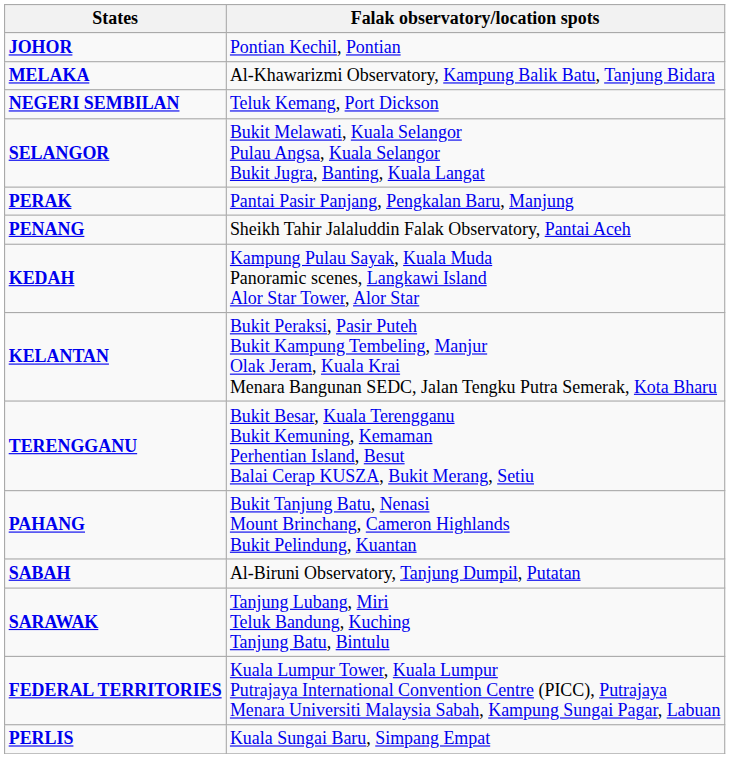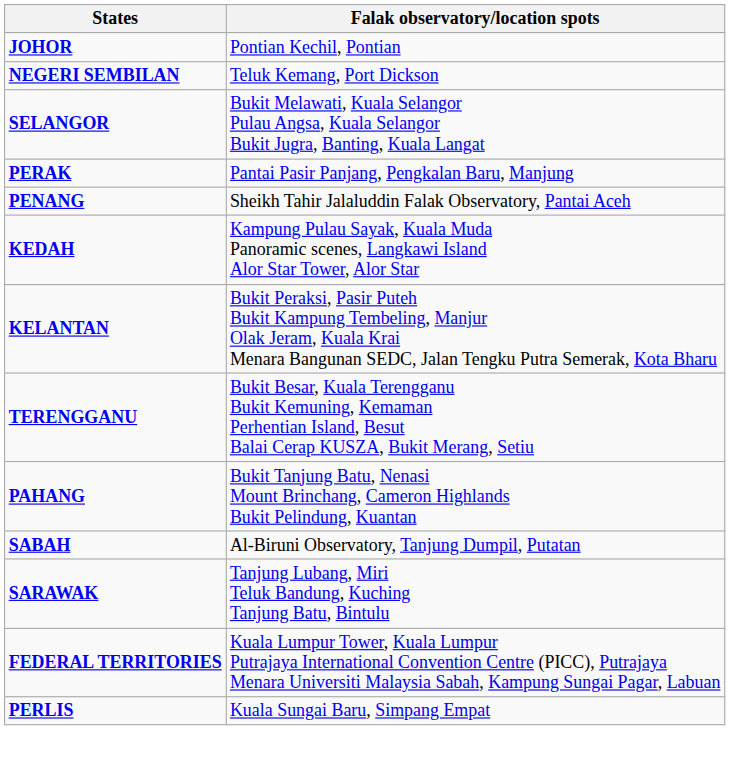 <table class="wikitable" border="1">
 <tr>
 <th>States</th>
 <th>Falak observatory/location spots</th>
 </tr>
 <tr>
 <td><strong><a href='#'>JOHOR</a></strong></td>
 <td><a href='#'>Pontian Kechil</a>, <a href='#'>Pontian</a></td>
-</tr>
-<tr>
-<td><strong><a href='#'>MELAKA</a></strong></td>
-<td>Al-Khawarizmi Observatory, <a href='#'>Kampung Balik Batu</a>, <a href='#'>Tanjung Bidara</a></td>
 </tr>
 <tr>
 <td><strong><a href='#'>NEGERI SEMBILAN</a></strong></td>
 <td><a href='#'>Teluk Kemang</a>, <a href='#'>Port Dickson</a></td>
 </tr>
 <tr>
 <td><strong><a href='#'>SELANGOR</a></strong></td>
 <td><a href='#'>Bukit Melawati</a>, <a href='#'>Kuala Selangor</a><br><a href='#'>Pulau Angsa</a>, <a href='#'>Kuala Selangor</a><br><a href='#'>Bukit Jugra</a>, <a href='#'>Banting</a>, <a href='#'>Kuala Langat</a></td>
 </tr>
 <tr>
 <td><strong><a href='#'>PERAK</a></strong></td>
 <td><a href='#'>Pantai Pasir Panjang</a>, <a href='#'>Pengkalan Baru</a>, <a href='#'>Manjung</a></td>
 </tr>
 <tr>
 <td><strong><a href='#'>PENANG</a></strong></td>
 <td>Sheikh Tahir Jalaluddin Falak Observatory, <a href='#'>Pantai Aceh</a></td>
 </tr>
 <tr>
 <td><strong><a href='#'>KEDAH</a></strong></td>
 <td><a href='#'>Kampung Pulau Sayak</a>, <a href='#'>Kuala Muda</a><br>Panoramic scenes, <a href='#'>Langkawi Island</a><br><a href='#'>Alor Star Tower</a>, <a href='#'>Alor Star</a></td>
 </tr>
 <tr>
 <td><strong><a href='#'>KELANTAN</a></strong></td>
 <td><a href='#'>Bukit Peraksi</a>, <a href='#'>Pasir Puteh</a><br><a href='#'>Bukit Kampung Tembeling</a>, <a href='#'>Manjur</a><br><a href='#'>Olak Jeram</a>, <a href='#'>Kuala Krai</a><br>Menara Bangunan SEDC, Jalan Tengku Putra Semerak, <a href='#'>Kota Bharu</a></td>
 </tr>
 <tr>
 <td><strong><a href='#'>TERENGGANU</a></strong></td>
 <td><a href='#'>Bukit Besar</a>, <a href='#'>Kuala Terengganu</a><br><a href='#'>Bukit Kemuning</a>, <a href='#'>Kemaman</a><br><a href='#'>Perhentian Island</a>, <a href='#'>Besut</a><br><a href='#'>Balai Cerap KUSZA</a>, <a href='#'>Bukit Merang</a>, <a href='#'>Setiu</a></td>
 </tr>
 <tr>
 <td><strong><a href='#'>PAHANG</a></strong></td>
 <td><a href='#'>Bukit Tanjung Batu</a>, <a href='#'>Nenasi</a><br><a href='#'>Mount Brinchang</a>, <a href='#'>Cameron Highlands</a><br><a href='#'>Bukit Pelindung</a>, <a href='#'>Kuantan</a></td>
 </tr>
 <tr>
 <td><strong><a href='#'>SABAH</a></strong></td>
 <td>Al-Biruni Observatory, <a href='#'>Tanjung Dumpil</a>, <a href='#'>Putatan</a></td>
 </tr>
 <tr>
 <td><strong><a href='#'>SARAWAK</a></strong></td>
 <td><a href='#'>Tanjung Lubang</a>, <a href='#'>Miri</a><br><a href='#'>Teluk Bandung</a>, <a href='#'>Kuching</a><br><a href='#'>Tanjung Batu</a>, <a href='#'>Bintulu</a></td>
 </tr>
 <tr>
 <td><strong><a href='#'>FEDERAL TERRITORIES</a></strong></td>
 <td><a href='#'>Kuala Lumpur Tower</a>, <a href='#'>Kuala Lumpur</a><br><a href='#'>Putrajaya International Convention Centre</a> (PICC), <a href='#'>Putrajaya</a><br><a href='#'>Menara Universiti Malaysia Sabah</a>, <a href='#'>Kampung Sungai Pagar</a>, <a href='#'>Labuan</a></td>
 </tr>
 <tr>
 <td><strong><a href='#'>PERLIS</a></strong></td>
 <td><a href='#'>Kuala Sungai Baru</a>, <a href='#'>Simpang Empat</a></td>
 </tr>
 </table>
